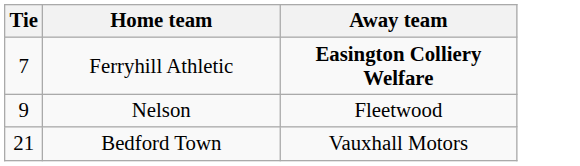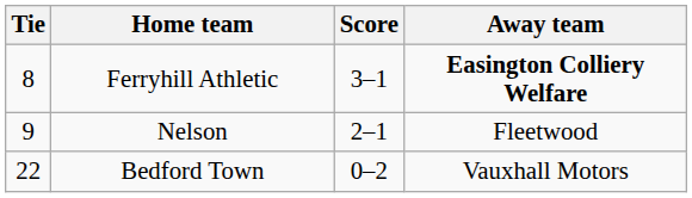 <table class="wikitable" style="text-align:center;">
 <tr>
 <th width=20>Tie</th>
 <th width=175>Home team</th>
+<th width=20>Score</th>
 <th width=175>Away team</th>
 </tr>
 <tr>
-<td>7</td>
+<td>8</td>
 <td>Ferryhill Athletic</td>
+<td>3–1</td>
 <td><strong>Easington Colliery Welfare</strong></td>
 </tr>
 <tr>
 <td>9</td>
 <td>Nelson</td>
+<td>2–1</td>
 <td>Fleetwood</td>
 </tr>
 <tr>
-<td>21</td>
+<td>22</td>
 <td>Bedford Town</td>
+<td>0–2</td>
 <td>Vauxhall Motors</td>
 </tr>
 </table>
